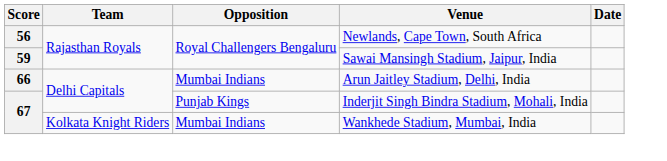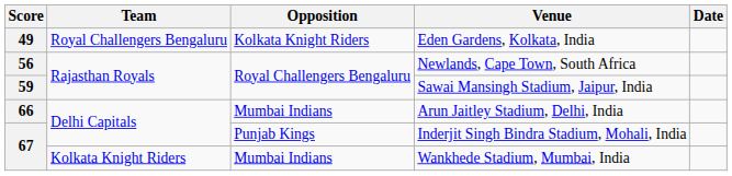 <table class="wikitable">
 <tr>
 <th>Score</th>
 <th>Team</th>
 <th>Opposition</th>
 <th>Venue</th>
 <th>Date</th>
+</tr>
+<tr>
+<th>49</th>
+<td><a href='#'>Royal Challengers Bengaluru</a></td>
+<td><a href='#'>Kolkata Knight Riders</a></td>
+<td><a href='#'>Eden Gardens</a>, <a href='#'>Kolkata</a>, India</td>
+<td></td>
 </tr>
 <tr>
 <th>56</th>
 <td rowspan=2><a href='#'>Rajasthan Royals</a></td>
 <td rowspan=2><a href='#'>Royal Challengers Bengaluru</a></td>
 <td><a href='#'>Newlands</a>, <a href='#'>Cape Town</a>, South Africa</td>
 <td></td>
 </tr>
 <tr>
 <th>59</th>
 <td><a href='#'>Sawai Mansingh Stadium</a>, <a href='#'>Jaipur</a>, India</td>
 <td></td>
 </tr>
 <tr>
 <th>66</th>
 <td rowspan=2><a href='#'>Delhi Capitals</a></td>
 <td><a href='#'>Mumbai Indians</a></td>
 <td><a href='#'>Arun Jaitley Stadium</a>, <a href='#'>Delhi</a>, India</td>
 <td></td>
 </tr>
 <tr>
 <th rowspan=2>67</th>
 <td><a href='#'>Punjab Kings</a></td>
 <td><a href='#'>Inderjit Singh Bindra Stadium</a>, <a href='#'>Mohali</a>, India</td>
 <td></td>
 </tr>
 <tr>
 <td><a href='#'>Kolkata Knight Riders</a></td>
 <td><a href='#'>Mumbai Indians</a></td>
 <td><a href='#'>Wankhede Stadium</a>, <a href='#'>Mumbai</a>, India</td>
 <td></td>
 </tr>
 </table>
